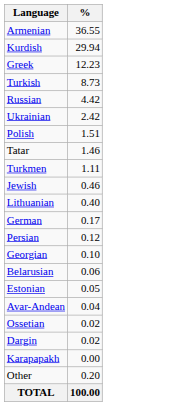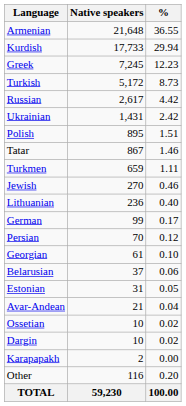 <table class="wikitable sortable">
 <tr>
 <th>Language</th>
+<th>Native speakers</th>
 <th>%</th>
 </tr>
 <tr>
 <td><a href='#'>Armenian</a></td>
+<td align="right">21,648</td>
 <td align="right">36.55</td>
 </tr>
 <tr>
 <td><a href='#'>Kurdish</a></td>
+<td align="right">17,733</td>
 <td align="right">29.94</td>
 </tr>
 <tr>
 <td><a href='#'>Greek</a></td>
+<td align="right">7,245</td>
 <td align="right">12.23</td>
 </tr>
 <tr>
 <td><a href='#'>Turkish</a></td>
+<td align="right">5,172</td>
 <td align="right">8.73</td>
 </tr>
 <tr>
 <td><a href='#'>Russian</a></td>
+<td align="right">2,617</td>
 <td align="right">4.42</td>
 </tr>
 <tr>
 <td><a href='#'>Ukrainian</a></td>
+<td align="right">1,431</td>
 <td align="right">2.42</td>
 </tr>
 <tr>
 <td><a href='#'>Polish</a></td>
+<td align="right">895</td>
 <td align="right">1.51</td>
 </tr>
 <tr>
 <td>Tatar</td>
+<td align="right">867</td>
 <td align="right">1.46</td>
 </tr>
 <tr>
 <td><a href='#'>Turkmen</a></td>
+<td align="right">659</td>
 <td align="right">1.11</td>
 </tr>
 <tr>
 <td><a href='#'>Jewish</a></td>
+<td align="right">270</td>
 <td align="right">0.46</td>
 </tr>
 <tr>
 <td><a href='#'>Lithuanian</a></td>
+<td align="right">236</td>
 <td align="right">0.40</td>
 </tr>
 <tr>
 <td><a href='#'>German</a></td>
+<td align="right">99</td>
 <td align="right">0.17</td>
 </tr>
 <tr>
 <td><a href='#'>Persian</a></td>
+<td align="right">70</td>
 <td align="right">0.12</td>
 </tr>
 <tr>
 <td><a href='#'>Georgian</a></td>
+<td align="right">61</td>
 <td align="right">0.10</td>
 </tr>
 <tr>
 <td><a href='#'>Belarusian</a></td>
+<td align="right">37</td>
 <td align="right">0.06</td>
 </tr>
 <tr>
 <td><a href='#'>Estonian</a></td>
+<td align="right">31</td>
 <td align="right">0.05</td>
 </tr>
 <tr>
 <td><a href='#'>Avar-Andean</a></td>
+<td align="right">21</td>
 <td align="right">0.04</td>
 </tr>
 <tr>
 <td><a href='#'>Ossetian</a></td>
+<td align="right">10</td>
 <td align="right">0.02</td>
 </tr>
 <tr>
 <td><a href='#'>Dargin</a></td>
+<td align="right">10</td>
 <td align="right">0.02</td>
 </tr>
 <tr>
 <td><a href='#'>Karapapakh</a></td>
+<td align="right">2</td>
 <td align="right">0.00</td>
 </tr>
 <tr>
 <td>Other</td>
+<td align="right">116</td>
 <td align="right">0.20</td>
 </tr>
 <tr>
 <th>TOTAL</th>
+<th>59,230</th>
 <th>100.00</th>
 </tr>
 </table>
